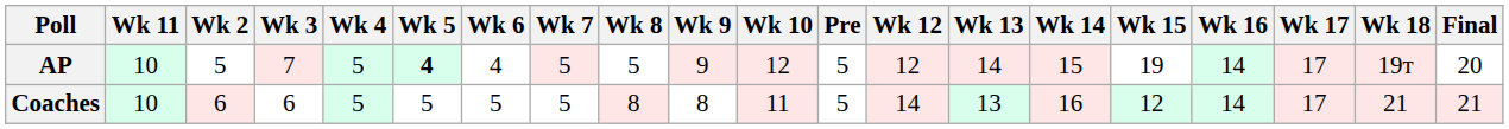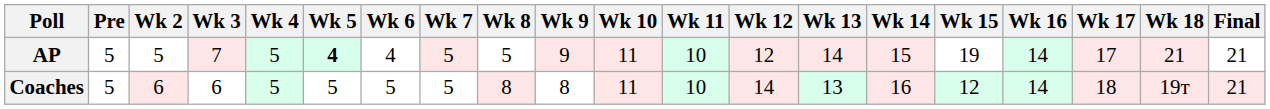 <table class="wikitable" style="white-space:nowrap;">
 <tr>
 <th>Poll</th>
-<th>Wk 11</th>
+<th>Pre</th>
 <th>Wk 2</th>
 <th>Wk 3</th>
 <th>Wk 4</th>
 <th>Wk 5</th>
 <th>Wk 6</th>
 <th>Wk 7</th>
 <th>Wk 8</th>
 <th>Wk 9</th>
 <th>Wk 10</th>
-<th>Pre</th>
+<th>Wk 11</th>
 <th>Wk 12</th>
 <th>Wk 13</th>
 <th>Wk 14</th>
 <th>Wk 15</th>
 <th>Wk 16</th>
 <th>Wk 17</th>
 <th>Wk 18</th>
 <th>Final</th>
 </tr>
 <tr style="text-align:center;">
 <th>AP</th>
-<td style="background:#D8FFEB;">10</td>
+<td style="background:#FFF;">5</td>
 <td style="background:#FFF;">5</td>
 <td style="background:#FFE6E6;">7</td>
 <td style="background:#D8FFEB;">5</td>
 <td style="background:#D8FFEB;"><strong>4</strong></td>
 <td style="background:#FFF;">4</td>
 <td style="background:#FFE6E6;">5</td>
 <td style="background:#FFF;">5</td>
 <td style="background:#FFE6E6;">9</td>
-<td style="background:#FFE6E6;">12</td>
-<td style="background:#FFF;">5</td>
+<td style="background:#FFE6E6;">11</td>
+<td style="background:#D8FFEB;">10</td>
 <td style="background:#FFE6E6;">12</td>
 <td style="background:#FFE6E6;">14</td>
 <td style="background:#FFE6E6;">15</td>
 <td style="background:#FFF;">19</td>
 <td style="background:#D8FFEB;">14</td>
 <td style="background:#FFE6E6;">17</td>
-<td style="background:#FFE6E6;">19т</td>
-<td style="background:#FFF;">20</td>
+<td style="background:#FFE6E6;">21</td>
+<td style="background:#FFF;">21</td>
 </tr>
 <tr style="text-align:center;">
 <th>Coaches</th>
-<td style="background:#D8FFEB;">10</td>
+<td style="background:#FFF;">5</td>
 <td style="background:#FFE6E6;">6</td>
 <td style="background:#FFF;">6</td>
 <td style="background:#D8FFEB;">5</td>
 <td style="background:#FFF;">5</td>
 <td style="background:#FFF;">5</td>
 <td style="background:#FFF;">5</td>
 <td style="background:#FFE6E6;">8</td>
 <td style="background:#FFF;">8</td>
 <td style="background:#FFE6E6;">11</td>
-<td style="background:#FFF;">5</td>
+<td style="background:#D8FFEB;">10</td>
 <td style="background:#FFE6E6;">14</td>
 <td style="background:#D8FFEB;">13</td>
 <td style="background:#FFE6E6;">16</td>
 <td style="background:#D8FFEB;">12</td>
 <td style="background:#D8FFEB;">14</td>
-<td style="background:#FFE6E6;">17</td>
-<td style="background:#FFE6E6;">21</td>
+<td style="background:#FFE6E6;">18</td>
+<td style="background:#FFE6E6;">19т</td>
 <td style="background:#FFE6E6;">21</td>
 </tr>
 </table>
